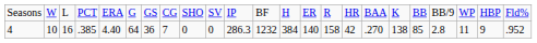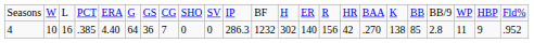 <table class="wikitable">
 <tr>
 <td>Seasons</td>
 <td><a href='#'>W</a></td>
 <td>L</td>
 <td><a href='#'>PCT</a></td>
 <td><a href='#'>ERA</a></td>
 <td><a href='#'>G</a></td>
 <td><a href='#'>GS</a></td>
 <td><a href='#'>CG</a></td>
 <td><a href='#'>SHO</a></td>
 <td><a href='#'>SV</a></td>
 <td><a href='#'>IP</a></td>
 <td>BF</td>
 <td><a href='#'>H</a></td>
 <td><a href='#'>ER</a></td>
 <td><a href='#'>R</a></td>
 <td><a href='#'>HR</a></td>
 <td><a href='#'>BAA</a></td>
 <td><a href='#'>K</a></td>
 <td><a href='#'>BB</a></td>
 <td>BB/9</td>
 <td><a href='#'>WP</a></td>
 <td><a href='#'>HBP</a></td>
 <td><a href='#'>Fld%</a></td>
 </tr>
 <tr>
 <td>4</td>
 <td>10</td>
 <td>16</td>
 <td>.385</td>
 <td>4.40</td>
 <td>64</td>
 <td>36</td>
 <td>7</td>
 <td>0</td>
 <td>0</td>
 <td>286.3</td>
 <td>1232</td>
-<td>384</td>
+<td>302</td>
 <td>140</td>
-<td>158</td>
+<td>156</td>
 <td>42</td>
 <td>.270</td>
 <td>138</td>
 <td>85</td>
 <td>2.8</td>
 <td>11</td>
 <td>9</td>
 <td>.952</td>
 </tr>
 </table>
